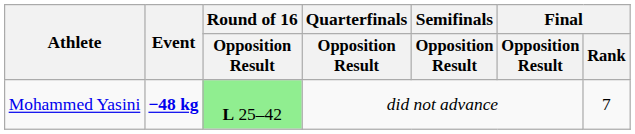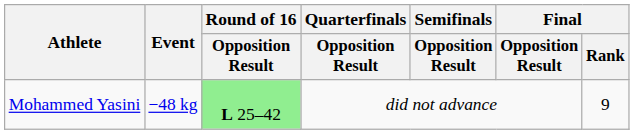 <table class="wikitable" style="font-size:90%;">
 <tr>
 <th rowspan=2>Athlete</th>
 <th rowspan=2>Event</th>
 <th>Round of 16</th>
 <th>Quarterfinals</th>
 <th>Semifinals</th>
 <th colspan=2>Final</th>
 </tr>
 <tr style="font-size:95%">
 <th>Opposition<br>Result</th>
 <th>Opposition<br>Result</th>
 <th>Opposition<br>Result</th>
 <th>Opposition<br>Result</th>
 <th>Rank</th>
 </tr>
 <tr align=center>
 <td><a href='#'>Mohammed Yasini</a></td>
-<td align=left><strong><a href='#'>−48 kg</a></strong></td>
+<td align=left><a href='#'>−48 kg</a></td>
 <td style="background: lightgreen;"><br><strong>L</strong> 25–42</td>
 <td Colspan=3><em>did not advance</em></td>
-<td>7</td>
+<td>9</td>
 </tr>
 </table>
